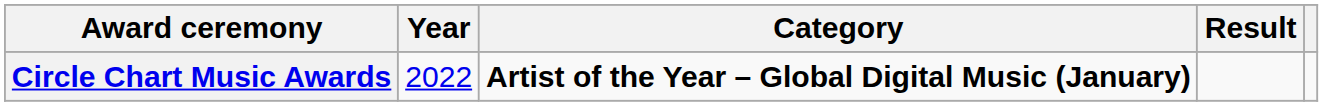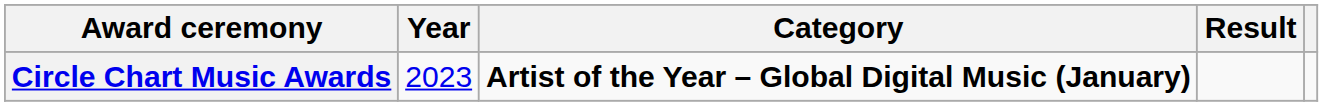 <table class="wikitable plainrowheaders sortable" style="text-align:center">
 <tr>
 <th scope="col">Award ceremony </th>
 <th scope="col">Year</th>
 <th scope="col">Category </th>
 <th scope="col">Result</th>
 <th scope="col" class="unsortable"></th>
 </tr>
 <tr>
 <th scope="row"><a href='#'>Circle Chart Music Awards</a></th>
-<td><a href='#'>2022</a></td>
+<td><a href='#'>2023</a></td>
 <td style="text-align:left"><strong>Artist of the Year – Global Digital Music (January)</strong></td>
 <td></td>
 <td></td>
 </tr>
 </table>
